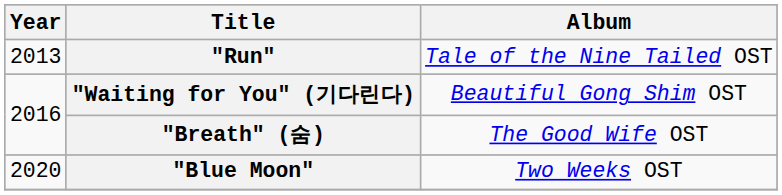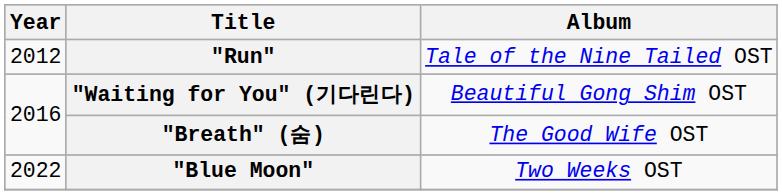 <table class="wikitable plainrowheaders" style="text-align:center;">
 <tr>
 <th>Year</th>
 <th>Title</th>
 <th>Album</th>
 </tr>
 <tr>
-<td>2013</td>
+<td>2012</td>
 <th scope="row">"Run"</th>
 <td><em><a href='#'>Tale of the Nine Tailed</a></em> OST</td>
 </tr>
 <tr>
 <td rowspan="2">2016</td>
 <th scope="row">"Waiting for You" (기다린다)</th>
 <td><em><a href='#'>Beautiful Gong Shim</a></em> OST</td>
 </tr>
 <tr>
 <th scope="row">"Breath" (숨)</th>
 <td><em><a href='#'>The Good Wife</a></em> OST</td>
 </tr>
 <tr>
-<td>2020</td>
+<td>2022</td>
 <th scope="row">"Blue Moon"</th>
 <td><em><a href='#'>Two Weeks</a></em> OST</td>
 </tr>
 <tr>
 </tr>
 </table>
